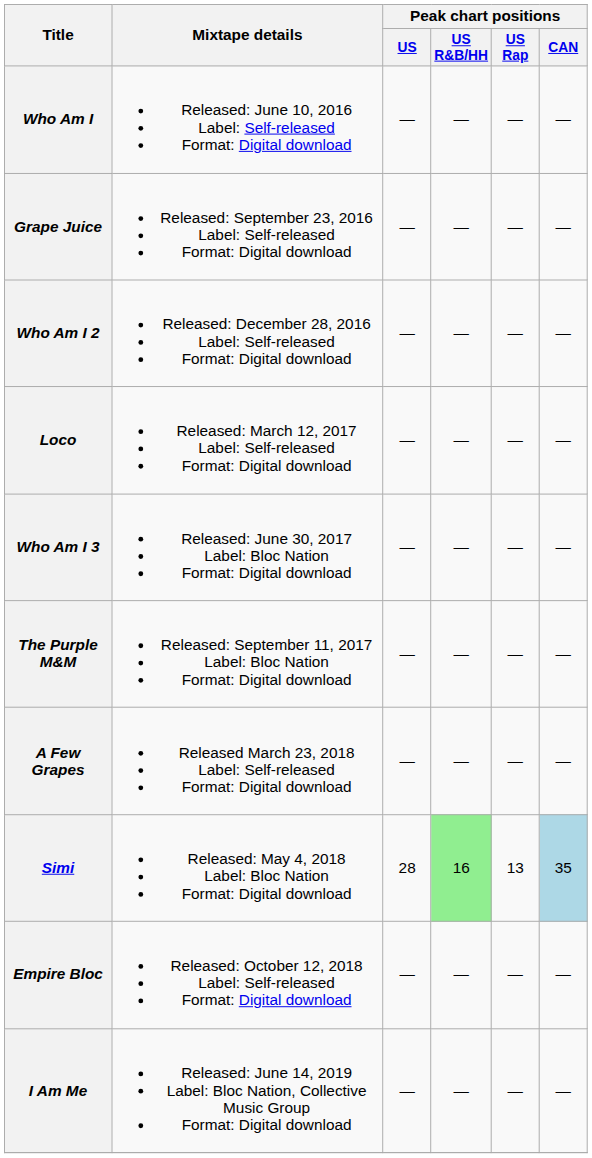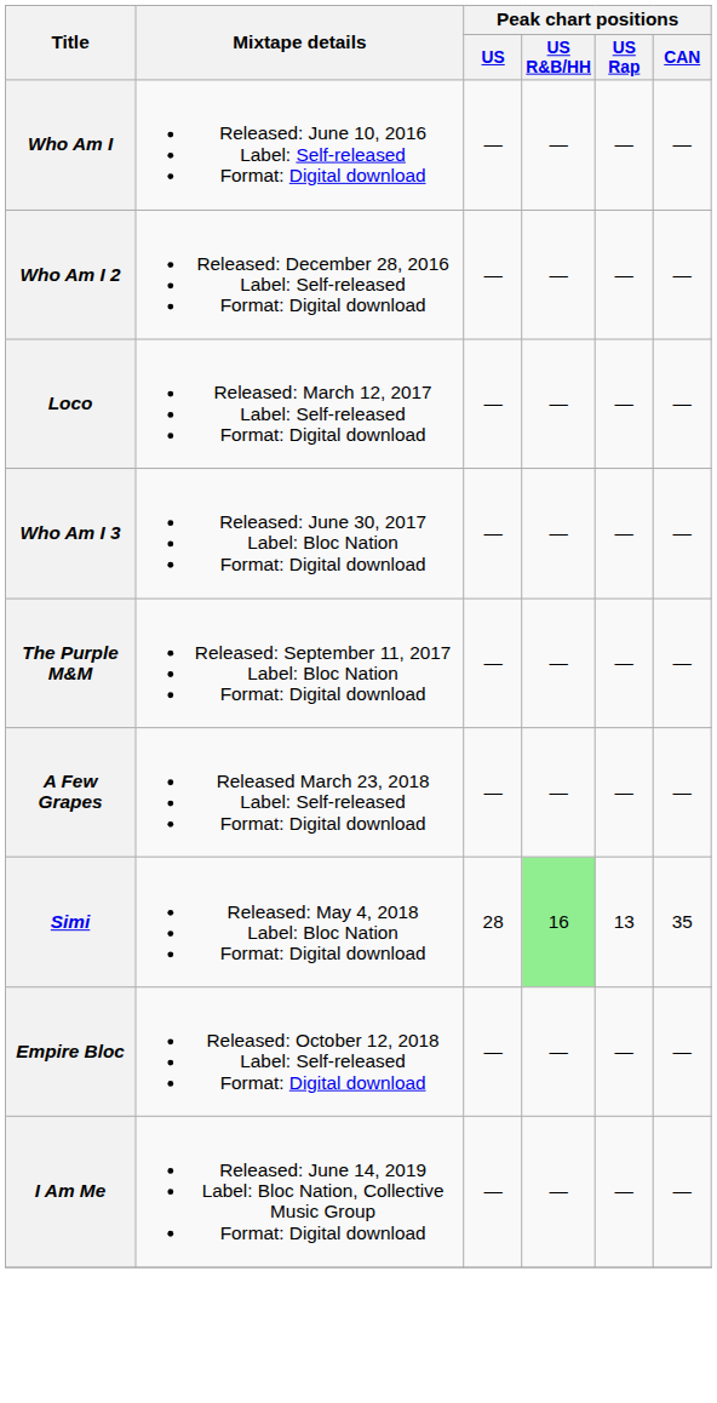 <table class="wikitable plainrowheaders" style="text-align:center;">
 <tr>
 <th rowspan="2">Title</th>
 <th rowspan="2">Mixtape details</th>
 <th colspan="4">Peak chart positions</th>
 </tr>
 <tr>
 <th scope="col" style="width:3em;font-size:90%;"><a href='#'>US</a><br></th>
 <th scope="col" style="width:3em;font-size:90%;"><a href='#'>US<br>R&B/HH</a><br></th>
 <th scope="col" style="width:3em;font-size:90%;"><a href='#'>US</a><br><a href='#'>Rap</a><br></th>
 <th scope="col" style="width:3em;font-size:90%;"><a href='#'>CAN</a><br></th>
 </tr>
 <tr>
 <th scope="row"><em>Who Am I</em></th>
 <td><br><ul><li>Released: June 10, 2016</li><li>Label: <a href='#'>Self-released</a></li><li>Format: <a href='#'>Digital download</a></li></ul></td>
-<td>—</td>
-<td>—</td>
-<td>—</td>
-<td>—</td>
-</tr>
-<tr>
-<th scope="row"><em>Grape Juice</em></th>
-<td><br><ul><li>Released: September 23, 2016</li><li>Label: Self-released</li><li>Format: Digital download</li></ul></td>
 <td>—</td>
 <td>—</td>
 <td>—</td>
 <td>—</td>
 </tr>
 <tr>
 <th scope="row"><em>Who Am I 2</em></th>
 <td><br><ul><li>Released: December 28, 2016</li><li>Label: Self-released</li><li>Format: Digital download</li></ul></td>
 <td>—</td>
 <td>—</td>
 <td>—</td>
 <td>—</td>
 </tr>
 <tr>
 <th scope="row"><em>Loco</em></th>
 <td><br><ul><li>Released: March 12, 2017</li><li>Label: Self-released</li><li>Format: Digital download</li></ul></td>
 <td>—</td>
 <td>—</td>
 <td>—</td>
 <td>—</td>
 </tr>
 <tr>
 <th scope="row"><em>Who Am I 3</em></th>
 <td><br><ul><li>Released: June 30, 2017</li><li>Label: Bloc Nation</li><li>Format: Digital download</li></ul></td>
 <td>—</td>
 <td>—</td>
 <td>—</td>
 <td>—</td>
 </tr>
 <tr>
 <th scope="row"><em>The Purple M&M</em></th>
 <td><br><ul><li>Released: September 11, 2017</li><li>Label: Bloc Nation</li><li>Format: Digital download</li></ul></td>
 <td>—</td>
 <td>—</td>
 <td>—</td>
 <td>—</td>
 </tr>
 <tr>
 <th scope="row"><em>A Few Grapes</em></th>
 <td><br><ul><li>Released March 23, 2018</li><li>Label: Self-released</li><li>Format: Digital download</li></ul></td>
 <td>—</td>
 <td>—</td>
 <td>—</td>
 <td>—</td>
 </tr>
 <tr>
 <th scope="row"><em><a href='#'>Simi</a></em></th>
 <td><br><ul><li>Released: May 4, 2018</li><li>Label: Bloc Nation</li><li>Format: Digital download</li></ul></td>
 <td>28</td>
 <td style="background: lightgreen;">16</td>
 <td>13</td>
-<td style="background: lightblue;">35</td>
+<td>35</td>
 </tr>
 <tr>
 <th scope="row"><em>Empire Bloc</em><br></th>
 <td><br><ul><li>Released: October 12, 2018</li><li>Label: Self-released</li><li>Format: <a href='#'>Digital download</a></li></ul></td>
 <td>—</td>
 <td>—</td>
 <td>—</td>
 <td>—</td>
 </tr>
 <tr>
 <th scope="row"><em>I Am Me</em></th>
 <td><br><ul><li>Released: June 14, 2019</li><li>Label: Bloc Nation, Collective Music Group</li><li>Format: Digital download</li></ul></td>
 <td>—</td>
 <td>—</td>
 <td>—</td>
 <td>—</td>
 </tr>
 <tr>
 </tr>
 </table>
